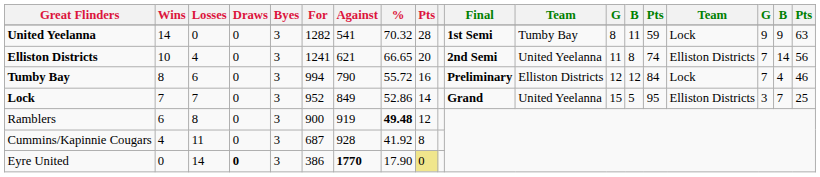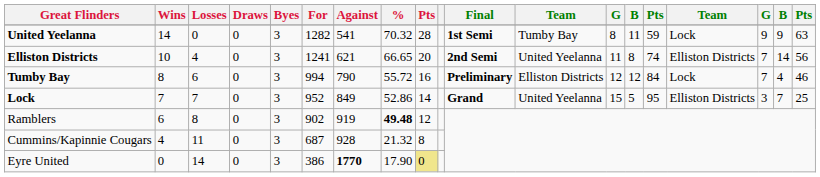 <table style="font-size: 85%; text-align: left;" class="wikitable">
 <tr>
 <th style="color:crimson">Great Flinders</th>
 <th style="color:crimson">Wins</th>
 <th style="color:crimson">Losses</th>
 <th style="color:crimson">Draws</th>
 <th style="color:crimson">Byes</th>
 <th style="color:crimson">For</th>
 <th style="color:crimson">Against</th>
 <th style="color:crimson">%</th>
 <th style="color:crimson">Pts</th>
 <th></th>
 <th style="color:green">Final</th>
 <th style="color:green">Team</th>
 <th style="color:green">G</th>
 <th style="color:green">B</th>
 <th style="color:green">Pts</th>
 <th style="color:green">Team</th>
 <th style="color:green">G</th>
 <th style="color:green">B</th>
 <th style="color:green">Pts</th>
 </tr>
 <tr>
 </tr>
 <tr>
 </tr>
 <tr>
 <td><strong>	United Yeelanna	</strong></td>
 <td>14</td>
 <td>0</td>
 <td>0</td>
 <td>3</td>
 <td>1282</td>
 <td>541</td>
 <td>70.32</td>
 <td>28</td>
 <td></td>
 <td><strong>1st Semi</strong></td>
 <td>Tumby Bay</td>
 <td>8</td>
 <td>11</td>
 <td>59</td>
 <td>Lock</td>
 <td>9</td>
 <td>9</td>
 <td>63</td>
 </tr>
 <tr>
 <td><strong>	Elliston Districts	</strong></td>
 <td>10</td>
 <td>4</td>
 <td>0</td>
 <td>3</td>
 <td>1241</td>
 <td>621</td>
 <td>66.65</td>
 <td>20</td>
 <td></td>
 <td><strong>2nd Semi</strong></td>
 <td>United Yeelanna</td>
 <td>11</td>
 <td>8</td>
 <td>74</td>
 <td>Elliston Districts</td>
 <td>7</td>
 <td>14</td>
 <td>56</td>
 </tr>
 <tr>
 <td><strong>	Tumby Bay	</strong></td>
 <td>8</td>
 <td>6</td>
 <td>0</td>
 <td>3</td>
 <td>994</td>
 <td>790</td>
 <td>55.72</td>
 <td>16</td>
 <td></td>
 <td><strong>Preliminary</strong></td>
 <td>Elliston Districts</td>
 <td>12</td>
 <td>12</td>
 <td>84</td>
 <td>Lock</td>
 <td>7</td>
 <td>4</td>
 <td>46</td>
 </tr>
 <tr>
 <td><strong>	Lock	</strong></td>
 <td>7</td>
 <td>7</td>
 <td>0</td>
 <td>3</td>
 <td>952</td>
 <td>849</td>
 <td>52.86</td>
 <td>14</td>
 <td></td>
 <td><strong>Grand</strong></td>
 <td>United Yeelanna</td>
 <td>15</td>
 <td>5</td>
 <td>95</td>
 <td>Elliston Districts</td>
 <td>3</td>
 <td>7</td>
 <td>25</td>
 </tr>
 <tr>
 <td>Ramblers</td>
 <td>6</td>
 <td>8</td>
 <td>0</td>
 <td>3</td>
-<td>900</td>
+<td>902</td>
 <td>919</td>
 <td><strong>49.48</strong></td>
 <td>12</td>
 <td></td>
 </tr>
 <tr>
 <td>Cummins/Kapinnie Cougars</td>
 <td>4</td>
 <td>11</td>
 <td>0</td>
 <td>3</td>
 <td>687</td>
 <td>928</td>
-<td>41.92</td>
+<td>21.32</td>
 <td>8</td>
 <td></td>
 </tr>
 <tr>
 <td>Eyre United</td>
 <td>0</td>
 <td>14</td>
-<td><strong>0</strong></td>
+<td>0</td>
 <td>3</td>
 <td>386</td>
 <td><strong>1770</strong></td>
 <td>17.90</td>
 <td style="background: khaki;">0</td>
 <td></td>
 </tr>
 </table>
